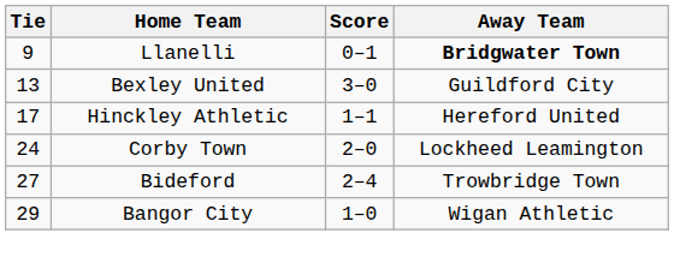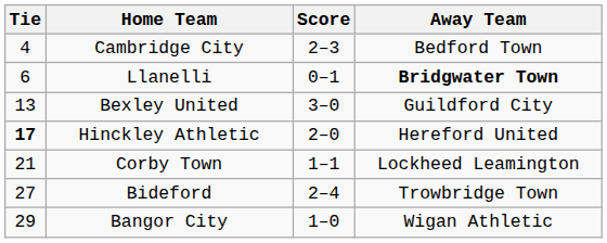 <table class="wikitable" style="text-align:center;">
 <tr>
 <th width=20>Tie</th>
 <th width=175>Home Team</th>
 <th width=20>Score</th>
 <th width=175>Away Team</th>
 </tr>
 <tr>
-<td>9</td>
+<td>4</td>
+<td>Cambridge City</td>
+<td>2–3</td>
+<td>Bedford Town</td>
+</tr>
+<tr>
+<td>6</td>
 <td>Llanelli</td>
 <td>0–1</td>
 <td><strong>Bridgwater Town</strong></td>
 </tr>
 <tr>
 <td>13</td>
 <td>Bexley United</td>
 <td>3–0</td>
 <td>Guildford City</td>
 </tr>
 <tr>
-<td>17</td>
+<td><strong>17</strong></td>
 <td>Hinckley Athletic</td>
-<td>1–1</td>
+<td>2–0</td>
 <td>Hereford United</td>
 </tr>
 <tr>
-<td>24</td>
+<td>21</td>
 <td>Corby Town</td>
-<td>2–0</td>
+<td>1–1</td>
 <td>Lockheed Leamington</td>
 </tr>
 <tr>
 <td>27</td>
 <td>Bideford</td>
 <td>2–4</td>
 <td>Trowbridge Town</td>
 </tr>
 <tr>
 <td>29</td>
 <td>Bangor City</td>
 <td>1–0</td>
 <td>Wigan Athletic</td>
 </tr>
 </table>
